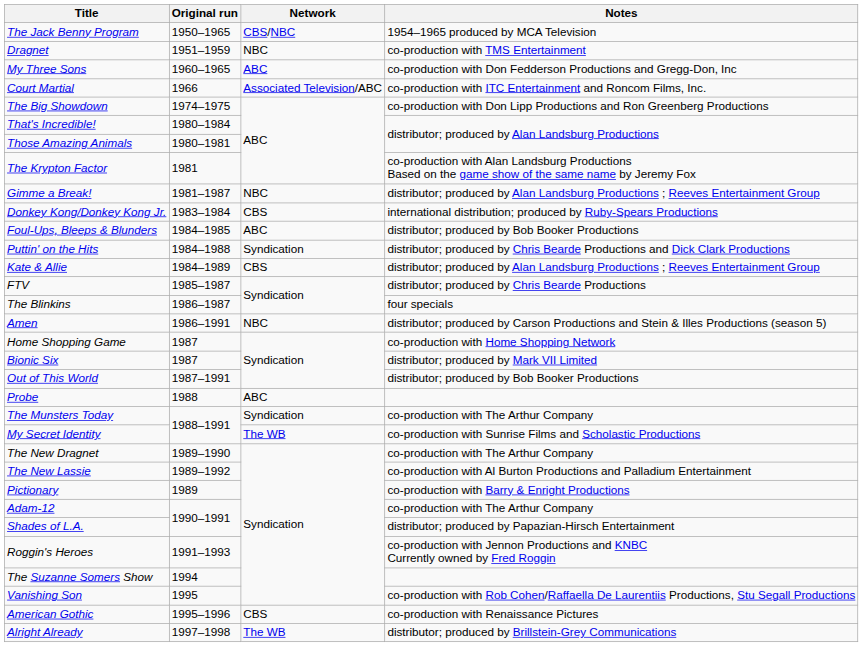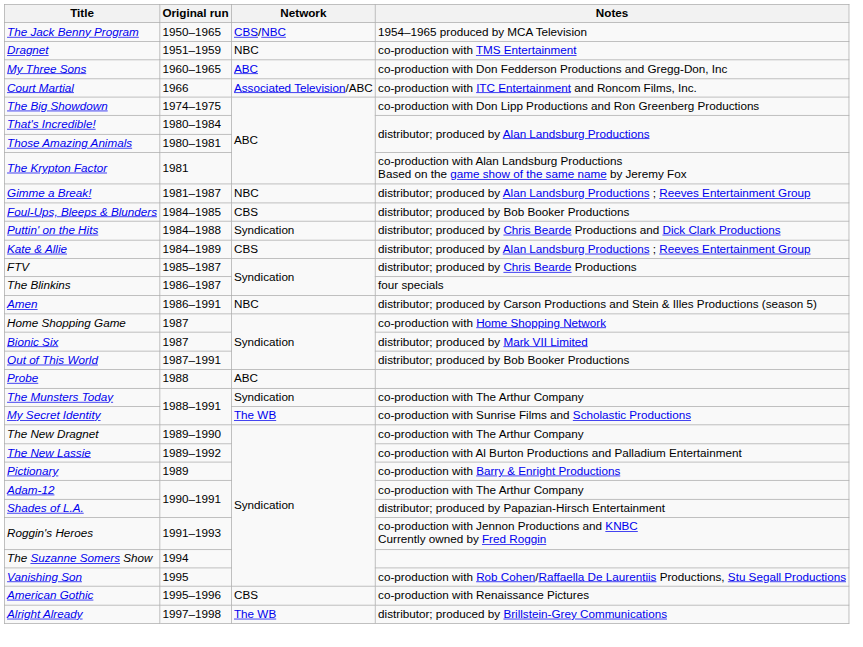 <table class="wikitable sortable">
 <tr>
 <th>Title</th>
 <th>Original run</th>
 <th>Network</th>
 <th>Notes</th>
 </tr>
 <tr>
 <td><em><a href='#'>The Jack Benny Program</a></em></td>
 <td>1950–1965</td>
 <td><a href='#'>CBS</a>/<a href='#'>NBC</a></td>
 <td>1954–1965 produced by MCA Television</td>
 </tr>
 <tr>
 <td><em><a href='#'>Dragnet</a></em></td>
 <td>1951–1959</td>
 <td>NBC</td>
 <td>co-production with <a href='#'>TMS Entertainment</a></td>
 </tr>
 <tr>
 <td><em><a href='#'>My Three Sons</a></em></td>
 <td>1960–1965</td>
 <td><a href='#'>ABC</a></td>
 <td>co-production with Don Fedderson Productions and Gregg-Don, Inc</td>
 </tr>
 <tr>
 <td><em><a href='#'>Court Martial</a></em></td>
 <td>1966</td>
 <td><a href='#'>Associated Television</a>/ABC</td>
 <td>co-production with <a href='#'>ITC Entertainment</a> and Roncom Films, Inc.</td>
 </tr>
 <tr>
 <td><em><a href='#'>The Big Showdown</a></em></td>
 <td>1974–1975</td>
 <td rowspan="4">ABC</td>
 <td>co-production with Don Lipp Productions and Ron Greenberg Productions</td>
 </tr>
 <tr>
 <td><em><a href='#'>That's Incredible!</a></em></td>
 <td>1980–1984</td>
 <td rowspan="2">distributor; produced by <a href='#'>Alan Landsburg Productions</a></td>
 </tr>
 <tr>
 <td><em><a href='#'>Those Amazing Animals</a></em></td>
 <td>1980–1981</td>
 </tr>
 <tr>
 <td><em><a href='#'>The Krypton Factor</a></em></td>
 <td>1981</td>
 <td>co-production with Alan Landsburg Productions<br>Based on the <a href='#'>game show of the same name</a> by Jeremy Fox</td>
 </tr>
 <tr>
 <td><em><a href='#'>Gimme a Break!</a></em></td>
 <td>1981–1987</td>
 <td>NBC</td>
 <td>distributor; produced by <a href='#'>Alan Landsburg Productions</a> ; <a href='#'>Reeves Entertainment Group</a> </td>
 </tr>
 <tr>
-<td><em><a href='#'>Donkey Kong/Donkey Kong Jr.</a></em></td>
-<td>1983–1984</td>
-<td>CBS</td>
-<td>international distribution; produced by <a href='#'>Ruby-Spears Productions</a></td>
-</tr>
-<tr>
 <td><em><a href='#'>Foul-Ups, Bleeps & Blunders</a></em></td>
 <td>1984–1985</td>
-<td>ABC</td>
+<td>CBS</td>
 <td>distributor; produced by Bob Booker Productions</td>
 </tr>
 <tr>
 <td><em><a href='#'>Puttin' on the Hits</a></em></td>
 <td>1984–1988</td>
 <td>Syndication</td>
 <td>distributor; produced by <a href='#'>Chris Bearde</a> Productions and <a href='#'>Dick Clark Productions</a></td>
 </tr>
 <tr>
 <td><em><a href='#'>Kate & Allie</a></em></td>
 <td>1984–1989</td>
 <td>CBS</td>
 <td>distributor; produced by <a href='#'>Alan Landsburg Productions</a> ; <a href='#'>Reeves Entertainment Group</a> </td>
 </tr>
 <tr>
 <td><em>FTV</em></td>
 <td>1985–1987</td>
 <td rowspan="2">Syndication</td>
 <td>distributor; produced by <a href='#'>Chris Bearde</a> Productions</td>
 </tr>
 <tr>
 <td><em>The Blinkins</em></td>
 <td>1986–1987</td>
 <td>four specials</td>
 </tr>
 <tr>
 <td><em><a href='#'>Amen</a></em></td>
 <td>1986–1991</td>
 <td>NBC</td>
 <td>distributor; produced by Carson Productions and Stein & Illes Productions (season 5)</td>
 </tr>
 <tr>
 <td><em>Home Shopping Game</em></td>
 <td>1987</td>
 <td rowspan="3">Syndication</td>
 <td>co-production with <a href='#'>Home Shopping Network</a></td>
 </tr>
 <tr>
 <td><em><a href='#'>Bionic Six</a></em></td>
 <td>1987</td>
 <td>distributor; produced by <a href='#'>Mark VII Limited</a></td>
 </tr>
 <tr>
 <td><em><a href='#'>Out of This World</a></em></td>
 <td>1987–1991</td>
 <td>distributor; produced by Bob Booker Productions</td>
 </tr>
 <tr>
 <td><em><a href='#'>Probe</a></em></td>
 <td>1988</td>
 <td>ABC</td>
 <td></td>
 </tr>
 <tr>
 <td><em><a href='#'>The Munsters Today</a></em></td>
 <td rowspan="2">1988–1991</td>
 <td>Syndication</td>
 <td>co-production with The Arthur Company</td>
 </tr>
 <tr>
 <td><em><a href='#'>My Secret Identity</a></em></td>
 <td><a href='#'>The WB</a></td>
 <td>co-production with Sunrise Films and <a href='#'>Scholastic Productions</a></td>
 </tr>
 <tr>
 <td><em>The New Dragnet</em></td>
 <td>1989–1990</td>
 <td rowspan="8">Syndication</td>
 <td>co-production with The Arthur Company</td>
 </tr>
 <tr>
 <td><em><a href='#'>The New Lassie</a></em></td>
 <td>1989–1992</td>
 <td>co-production with Al Burton Productions and Palladium Entertainment</td>
 </tr>
 <tr>
 <td><em><a href='#'>Pictionary</a></em></td>
 <td>1989</td>
 <td>co-production with <a href='#'>Barry & Enright Productions</a></td>
 </tr>
 <tr>
 <td><em><a href='#'>Adam-12</a></em></td>
 <td rowspan="2">1990–1991</td>
 <td>co-production with The Arthur Company</td>
 </tr>
 <tr>
 <td><em><a href='#'>Shades of L.A.</a></em></td>
 <td>distributor; produced by Papazian-Hirsch Entertainment</td>
 </tr>
 <tr>
 <td><em>Roggin's Heroes</em></td>
 <td>1991–1993</td>
 <td>co-production with Jennon Productions and <a href='#'>KNBC</a><br>Currently owned by <a href='#'>Fred Roggin</a></td>
 </tr>
 <tr>
 <td><em>The <a href='#'>Suzanne Somers</a> Show</em></td>
 <td>1994</td>
 <td></td>
 </tr>
 <tr>
 <td><em><a href='#'>Vanishing Son</a></em></td>
 <td>1995</td>
 <td>co-production with <a href='#'>Rob Cohen</a>/<a href='#'>Raffaella De Laurentiis</a> Productions, <a href='#'>Stu Segall Productions</a></td>
 </tr>
 <tr>
 <td><em><a href='#'>American Gothic</a></em></td>
 <td>1995–1996</td>
 <td>CBS</td>
 <td>co-production with Renaissance Pictures</td>
 </tr>
 <tr>
 <td><em><a href='#'>Alright Already</a></em></td>
 <td>1997–1998</td>
 <td><a href='#'>The WB</a></td>
 <td>distributor; produced by <a href='#'>Brillstein-Grey Communications</a></td>
 </tr>
 </table>
